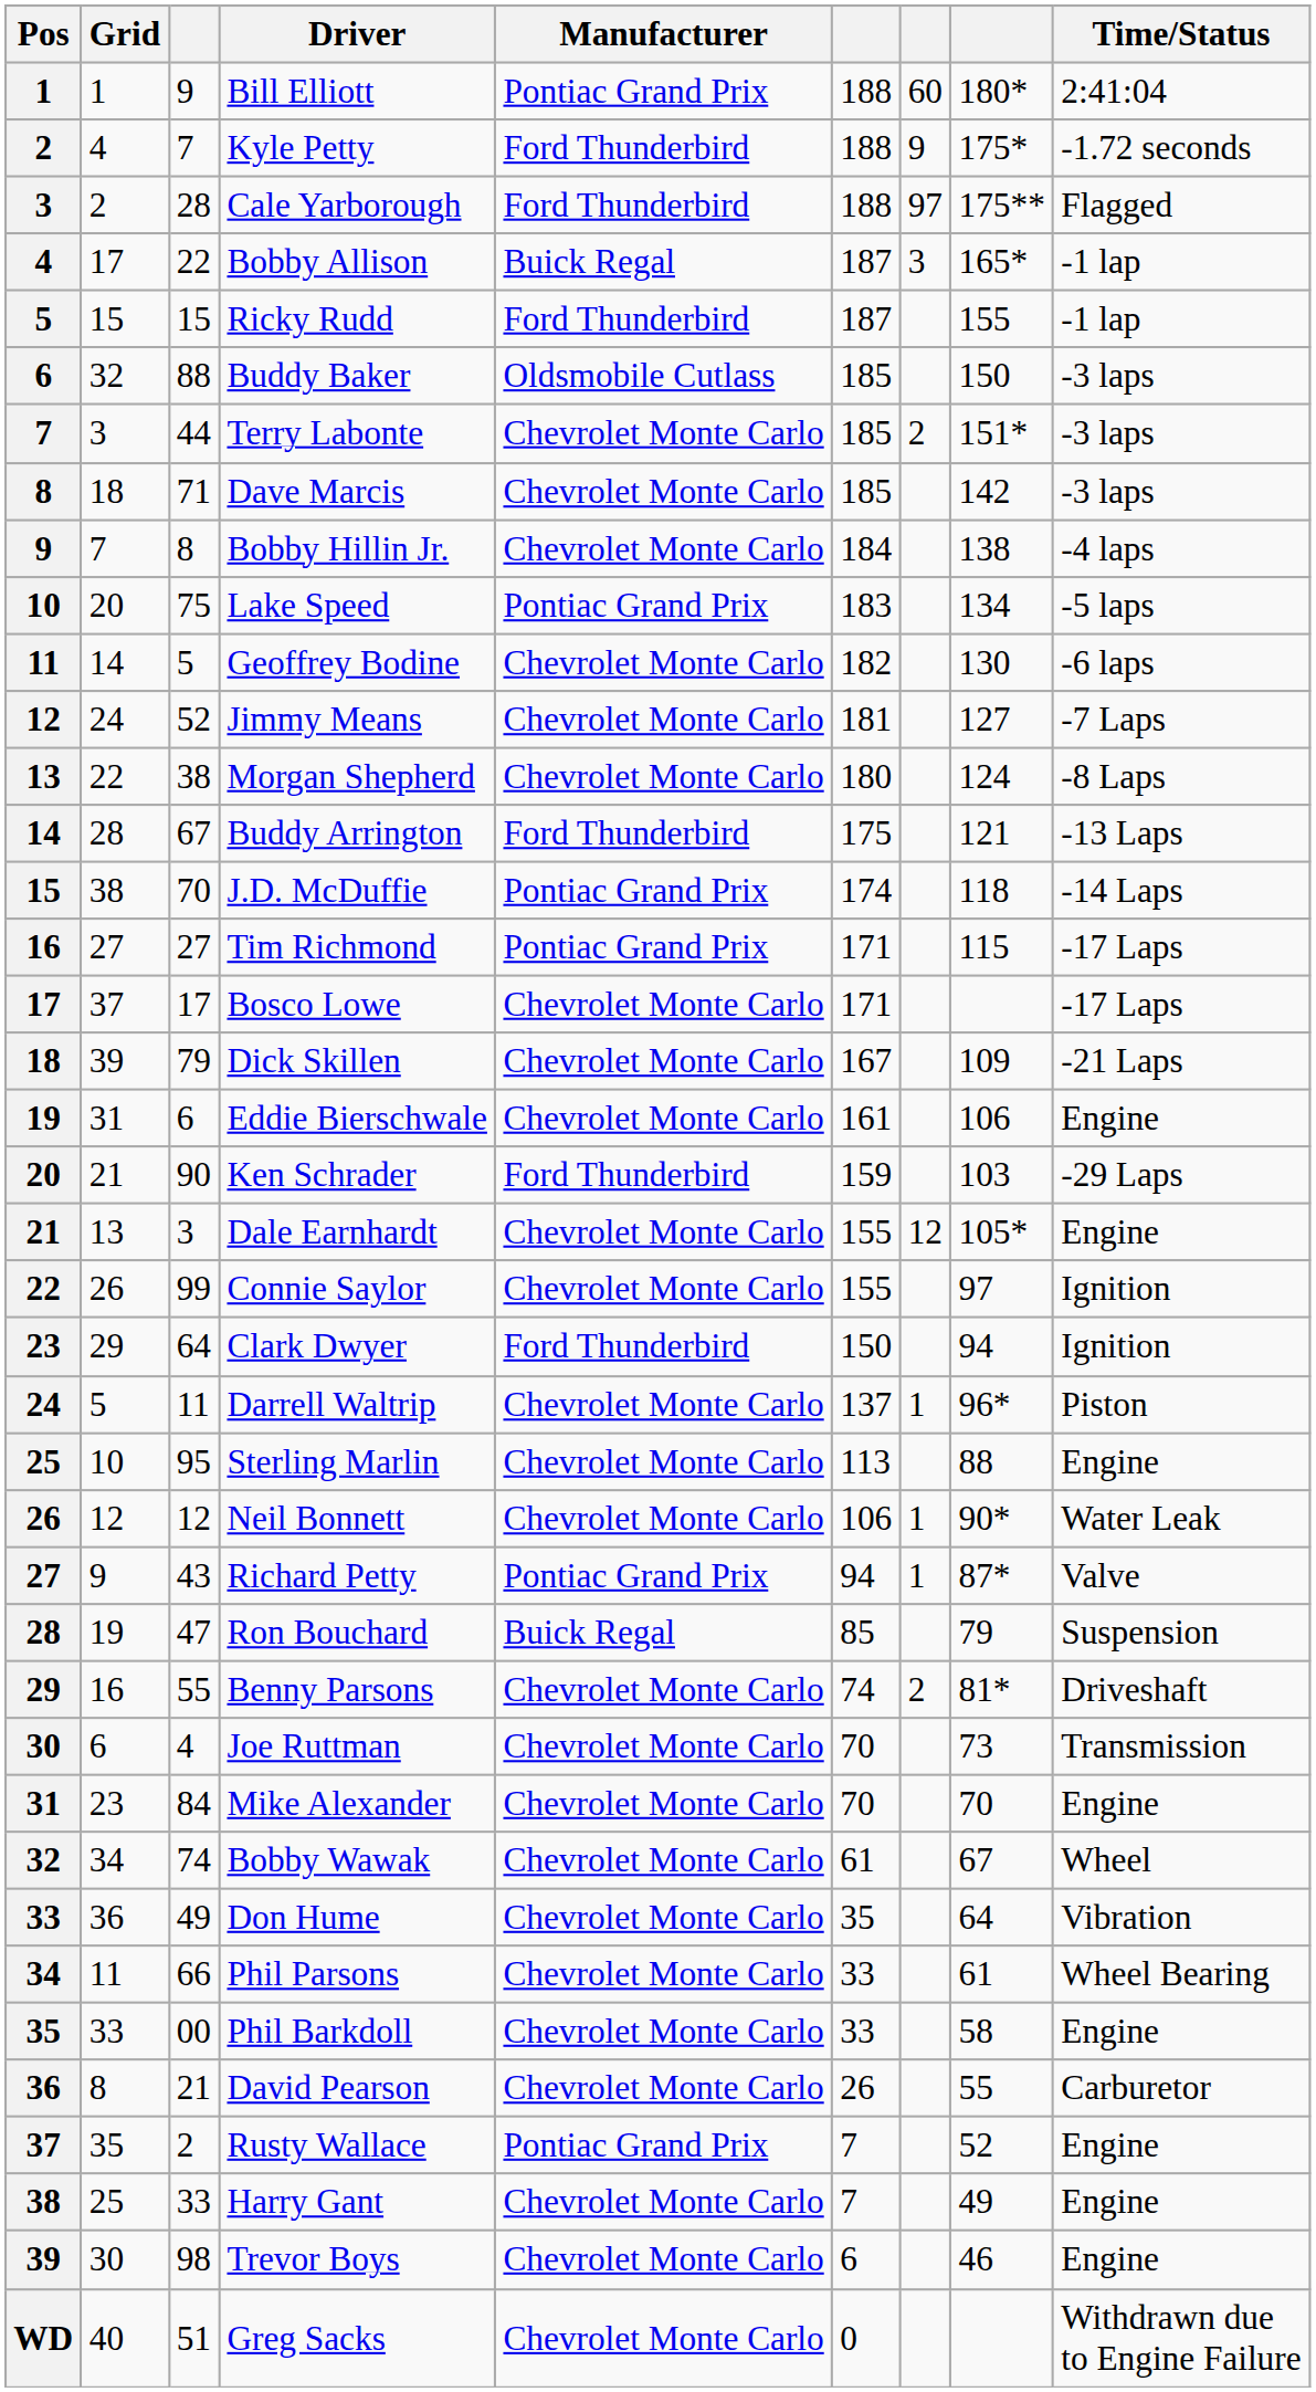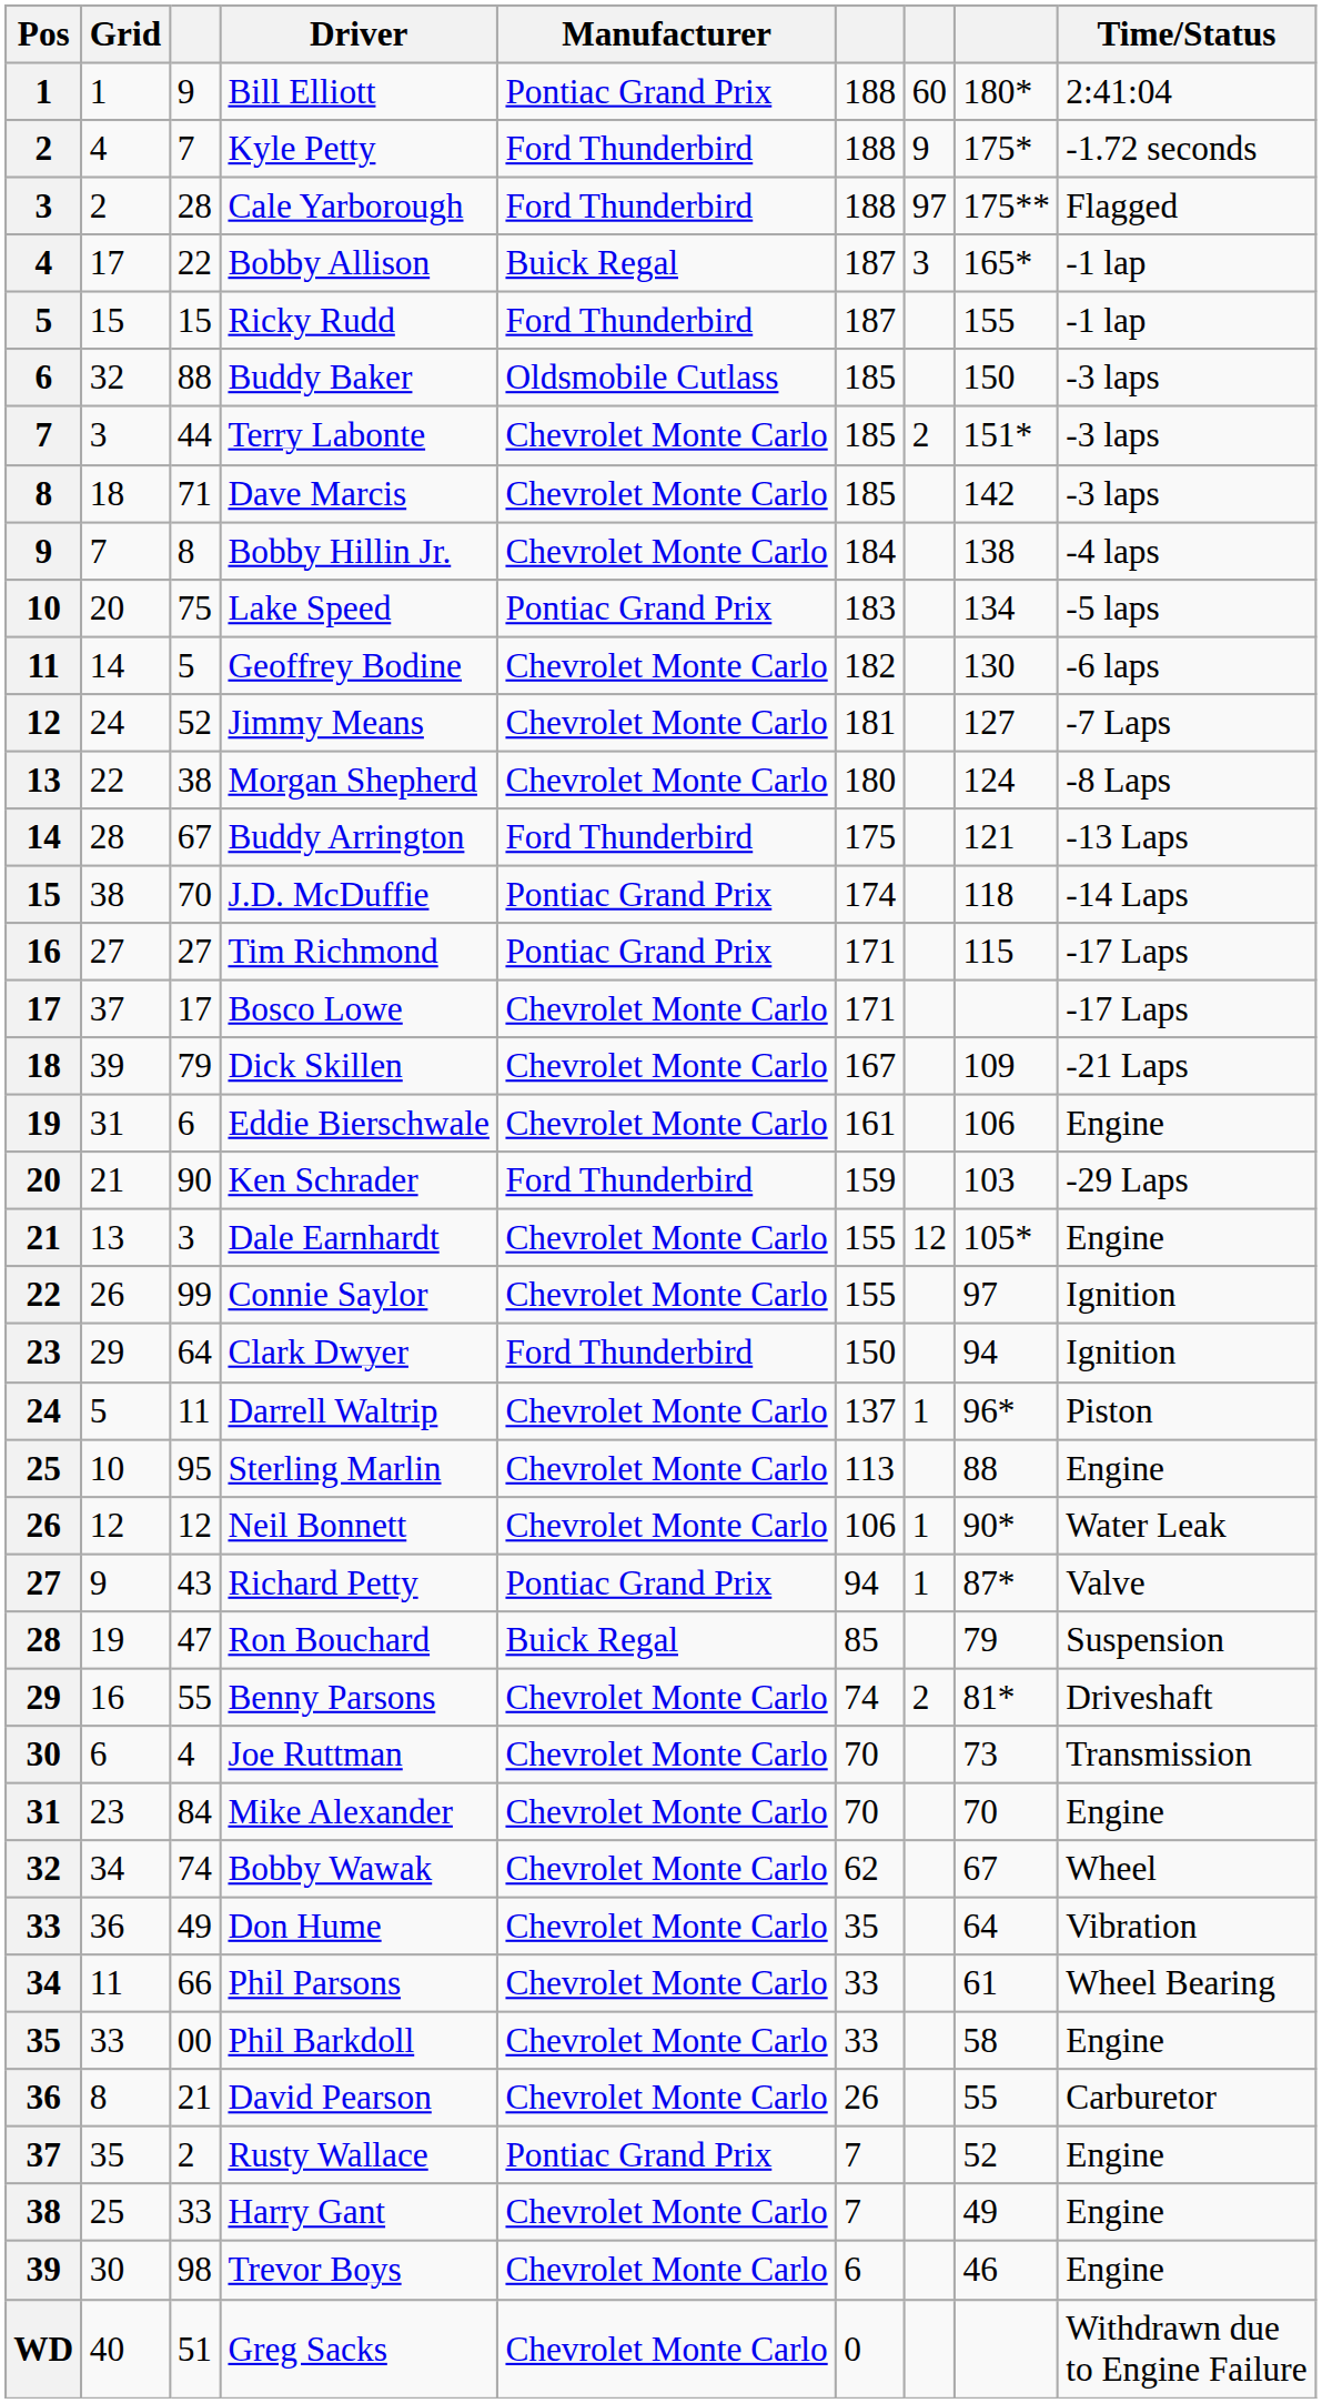 <table class="sortable wikitable" style="font-size:95%">
 <tr>
 <th>Pos</th>
 <th>Grid</th>
 <th></th>
 <th>Driver</th>
 <th>Manufacturer</th>
 <th></th>
 <th></th>
 <th></th>
 <th>Time/Status</th>
 </tr>
 <tr>
 <th>1</th>
 <td>1</td>
 <td>9</td>
 <td><a href='#'>Bill Elliott</a></td>
 <td><a href='#'>Pontiac Grand Prix</a></td>
 <td>188</td>
 <td>60</td>
 <td>180*</td>
 <td>2:41:04</td>
 </tr>
 <tr>
 <th>2</th>
 <td>4</td>
 <td>7</td>
 <td><a href='#'>Kyle Petty</a></td>
 <td><a href='#'>Ford Thunderbird</a></td>
 <td>188</td>
 <td>9</td>
 <td>175*</td>
 <td>-1.72 seconds</td>
 </tr>
 <tr>
 <th>3</th>
 <td>2</td>
 <td>28</td>
 <td><a href='#'>Cale Yarborough</a></td>
 <td><a href='#'>Ford Thunderbird</a></td>
 <td>188</td>
 <td>97</td>
 <td>175**</td>
 <td>Flagged</td>
 </tr>
 <tr>
 <th>4</th>
 <td>17</td>
 <td>22</td>
 <td><a href='#'>Bobby Allison</a></td>
 <td><a href='#'>Buick Regal</a></td>
 <td>187</td>
 <td>3</td>
 <td>165*</td>
 <td>-1 lap</td>
 </tr>
 <tr>
 <th>5</th>
 <td>15</td>
 <td>15</td>
 <td><a href='#'>Ricky Rudd</a></td>
 <td><a href='#'>Ford Thunderbird</a></td>
 <td>187</td>
 <td></td>
 <td>155</td>
 <td>-1 lap</td>
 </tr>
 <tr>
 <th>6</th>
 <td>32</td>
 <td>88</td>
 <td><a href='#'>Buddy Baker</a></td>
 <td><a href='#'>Oldsmobile Cutlass</a></td>
 <td>185</td>
 <td></td>
 <td>150</td>
 <td>-3 laps</td>
 </tr>
 <tr>
 <th>7</th>
 <td>3</td>
 <td>44</td>
 <td><a href='#'>Terry Labonte</a></td>
 <td><a href='#'>Chevrolet Monte Carlo</a></td>
 <td>185</td>
 <td>2</td>
 <td>151*</td>
 <td>-3 laps</td>
 </tr>
 <tr>
 <th>8</th>
 <td>18</td>
 <td>71</td>
 <td><a href='#'>Dave Marcis</a></td>
 <td><a href='#'>Chevrolet Monte Carlo</a></td>
 <td>185</td>
 <td></td>
 <td>142</td>
 <td>-3 laps</td>
 </tr>
 <tr>
 <th>9</th>
 <td>7</td>
 <td>8</td>
 <td><a href='#'>Bobby Hillin Jr.</a></td>
 <td><a href='#'>Chevrolet Monte Carlo</a></td>
 <td>184</td>
 <td></td>
 <td>138</td>
 <td>-4 laps</td>
 </tr>
 <tr>
 <th>10</th>
 <td>20</td>
 <td>75</td>
 <td><a href='#'>Lake Speed</a></td>
 <td><a href='#'>Pontiac Grand Prix</a></td>
 <td>183</td>
 <td></td>
 <td>134</td>
 <td>-5 laps</td>
 </tr>
 <tr>
 <th>11</th>
 <td>14</td>
 <td>5</td>
 <td><a href='#'>Geoffrey Bodine</a></td>
 <td><a href='#'>Chevrolet Monte Carlo</a></td>
 <td>182</td>
 <td></td>
 <td>130</td>
 <td>-6 laps</td>
 </tr>
 <tr>
 <th>12</th>
 <td>24</td>
 <td>52</td>
 <td><a href='#'>Jimmy Means</a></td>
 <td><a href='#'>Chevrolet Monte Carlo</a></td>
 <td>181</td>
 <td></td>
 <td>127</td>
 <td>-7 Laps</td>
 </tr>
 <tr>
 <th>13</th>
 <td>22</td>
 <td>38</td>
 <td><a href='#'>Morgan Shepherd</a></td>
 <td><a href='#'>Chevrolet Monte Carlo</a></td>
 <td>180</td>
 <td></td>
 <td>124</td>
 <td>-8 Laps</td>
 </tr>
 <tr>
 <th>14</th>
 <td>28</td>
 <td>67</td>
 <td><a href='#'>Buddy Arrington</a></td>
 <td><a href='#'>Ford Thunderbird</a></td>
 <td>175</td>
 <td></td>
 <td>121</td>
 <td>-13 Laps</td>
 </tr>
 <tr>
 <th>15</th>
 <td>38</td>
 <td>70</td>
 <td><a href='#'>J.D. McDuffie</a></td>
 <td><a href='#'>Pontiac Grand Prix</a></td>
 <td>174</td>
 <td></td>
 <td>118</td>
 <td>-14 Laps</td>
 </tr>
 <tr>
 <th>16</th>
 <td>27</td>
 <td>27</td>
 <td><a href='#'>Tim Richmond</a></td>
 <td><a href='#'>Pontiac Grand Prix</a></td>
 <td>171</td>
 <td></td>
 <td>115</td>
 <td>-17 Laps</td>
 </tr>
 <tr>
 <th>17</th>
 <td>37</td>
 <td>17</td>
 <td><a href='#'>Bosco Lowe</a></td>
 <td><a href='#'>Chevrolet Monte Carlo</a></td>
 <td>171</td>
 <td></td>
 <td></td>
 <td>-17 Laps</td>
 </tr>
 <tr>
 <th>18</th>
 <td>39</td>
 <td>79</td>
 <td><a href='#'>Dick Skillen</a></td>
 <td><a href='#'>Chevrolet Monte Carlo</a></td>
 <td>167</td>
 <td></td>
 <td>109</td>
 <td>-21 Laps</td>
 </tr>
 <tr>
 <th>19</th>
 <td>31</td>
 <td>6</td>
 <td><a href='#'>Eddie Bierschwale</a></td>
 <td><a href='#'>Chevrolet Monte Carlo</a></td>
 <td>161</td>
 <td></td>
 <td>106</td>
 <td>Engine</td>
 </tr>
 <tr>
 <th>20</th>
 <td>21</td>
 <td>90</td>
 <td><a href='#'>Ken Schrader</a></td>
 <td><a href='#'>Ford Thunderbird</a></td>
 <td>159</td>
 <td></td>
 <td>103</td>
 <td>-29 Laps</td>
 </tr>
 <tr>
 <th>21</th>
 <td>13</td>
 <td>3</td>
 <td><a href='#'>Dale Earnhardt</a></td>
 <td><a href='#'>Chevrolet Monte Carlo</a></td>
 <td>155</td>
 <td>12</td>
 <td>105*</td>
 <td>Engine</td>
 </tr>
 <tr>
 <th>22</th>
 <td>26</td>
 <td>99</td>
 <td><a href='#'>Connie Saylor</a></td>
 <td><a href='#'>Chevrolet Monte Carlo</a></td>
 <td>155</td>
 <td></td>
 <td>97</td>
 <td>Ignition</td>
 </tr>
 <tr>
 <th>23</th>
 <td>29</td>
 <td>64</td>
 <td><a href='#'>Clark Dwyer</a></td>
 <td><a href='#'>Ford Thunderbird</a></td>
 <td>150</td>
 <td></td>
 <td>94</td>
 <td>Ignition</td>
 </tr>
 <tr>
 <th>24</th>
 <td>5</td>
 <td>11</td>
 <td><a href='#'>Darrell Waltrip</a></td>
 <td><a href='#'>Chevrolet Monte Carlo</a></td>
 <td>137</td>
 <td>1</td>
 <td>96*</td>
 <td>Piston</td>
 </tr>
 <tr>
 <th>25</th>
 <td>10</td>
 <td>95</td>
 <td><a href='#'>Sterling Marlin</a></td>
 <td><a href='#'>Chevrolet Monte Carlo</a></td>
 <td>113</td>
 <td></td>
 <td>88</td>
 <td>Engine</td>
 </tr>
 <tr>
 <th>26</th>
 <td>12</td>
 <td>12</td>
 <td><a href='#'>Neil Bonnett</a></td>
 <td><a href='#'>Chevrolet Monte Carlo</a></td>
 <td>106</td>
 <td>1</td>
 <td>90*</td>
 <td>Water Leak</td>
 </tr>
 <tr>
 <th>27</th>
 <td>9</td>
 <td>43</td>
 <td><a href='#'>Richard Petty</a></td>
 <td><a href='#'>Pontiac Grand Prix</a></td>
 <td>94</td>
 <td>1</td>
 <td>87*</td>
 <td>Valve</td>
 </tr>
 <tr>
 <th>28</th>
 <td>19</td>
 <td>47</td>
 <td><a href='#'>Ron Bouchard</a></td>
 <td><a href='#'>Buick Regal</a></td>
 <td>85</td>
 <td></td>
 <td>79</td>
 <td>Suspension</td>
 </tr>
 <tr>
 <th>29</th>
 <td>16</td>
 <td>55</td>
 <td><a href='#'>Benny Parsons</a></td>
 <td><a href='#'>Chevrolet Monte Carlo</a></td>
 <td>74</td>
 <td>2</td>
 <td>81*</td>
 <td>Driveshaft</td>
 </tr>
 <tr>
 <th>30</th>
 <td>6</td>
 <td>4</td>
 <td><a href='#'>Joe Ruttman</a></td>
 <td><a href='#'>Chevrolet Monte Carlo</a></td>
 <td>70</td>
 <td></td>
 <td>73</td>
 <td>Transmission</td>
 </tr>
 <tr>
 <th>31</th>
 <td>23</td>
 <td>84</td>
 <td><a href='#'>Mike Alexander</a></td>
 <td><a href='#'>Chevrolet Monte Carlo</a></td>
 <td>70</td>
 <td></td>
 <td>70</td>
 <td>Engine</td>
 </tr>
 <tr>
 <th>32</th>
 <td>34</td>
 <td>74</td>
 <td><a href='#'>Bobby Wawak</a></td>
 <td><a href='#'>Chevrolet Monte Carlo</a></td>
-<td>61</td>
+<td>62</td>
 <td></td>
 <td>67</td>
 <td>Wheel</td>
 </tr>
 <tr>
 <th>33</th>
 <td>36</td>
 <td>49</td>
 <td><a href='#'>Don Hume</a></td>
 <td><a href='#'>Chevrolet Monte Carlo</a></td>
 <td>35</td>
 <td></td>
 <td>64</td>
 <td>Vibration</td>
 </tr>
 <tr>
 <th>34</th>
 <td>11</td>
 <td>66</td>
 <td><a href='#'>Phil Parsons</a></td>
 <td><a href='#'>Chevrolet Monte Carlo</a></td>
 <td>33</td>
 <td></td>
 <td>61</td>
 <td>Wheel Bearing</td>
 </tr>
 <tr>
 <th>35</th>
 <td>33</td>
 <td>00</td>
 <td><a href='#'>Phil Barkdoll</a></td>
 <td><a href='#'>Chevrolet Monte Carlo</a></td>
 <td>33</td>
 <td></td>
 <td>58</td>
 <td>Engine</td>
 </tr>
 <tr>
 <th>36</th>
 <td>8</td>
 <td>21</td>
 <td><a href='#'>David Pearson</a></td>
 <td><a href='#'>Chevrolet Monte Carlo</a></td>
 <td>26</td>
 <td></td>
 <td>55</td>
 <td>Carburetor</td>
 </tr>
 <tr>
 <th>37</th>
 <td>35</td>
 <td>2</td>
 <td><a href='#'>Rusty Wallace</a></td>
 <td><a href='#'>Pontiac Grand Prix</a></td>
 <td>7</td>
 <td></td>
 <td>52</td>
 <td>Engine</td>
 </tr>
 <tr>
 <th>38</th>
 <td>25</td>
 <td>33</td>
 <td><a href='#'>Harry Gant</a></td>
 <td><a href='#'>Chevrolet Monte Carlo</a></td>
 <td>7</td>
 <td></td>
 <td>49</td>
 <td>Engine</td>
 </tr>
 <tr>
 <th>39</th>
 <td>30</td>
 <td>98</td>
 <td> <a href='#'>Trevor Boys</a></td>
 <td><a href='#'>Chevrolet Monte Carlo</a></td>
 <td>6</td>
 <td></td>
 <td>46</td>
 <td>Engine</td>
 </tr>
 <tr>
 <th>WD</th>
 <td>40</td>
 <td>51</td>
 <td><a href='#'>Greg Sacks</a></td>
 <td><a href='#'>Chevrolet Monte Carlo</a></td>
 <td>0</td>
 <td></td>
 <td></td>
 <td>Withdrawn due<br>to Engine Failure</td>
 </tr>
 </table>
